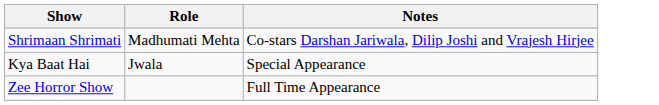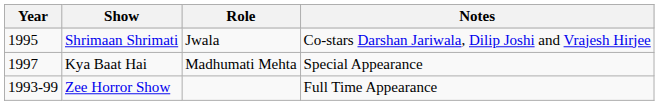 <table class="wikitable sortable">
 <tr style="background:#ccc; text-align:center;">
+<th>Year</th>
 <th>Show</th>
 <th>Role</th>
 <th>Notes</th>
 </tr>
 <tr>
+<td>1995</td>
 <td><a href='#'>Shrimaan Shrimati</a></td>
-<td>Madhumati Mehta</td>
+<td>Jwala</td>
 <td>Co-stars <a href='#'>Darshan Jariwala</a>, <a href='#'>Dilip Joshi</a> and <a href='#'>Vrajesh Hirjee</a></td>
 </tr>
 <tr>
+<td>1997</td>
 <td>Kya Baat Hai</td>
-<td>Jwala</td>
+<td>Madhumati Mehta</td>
 <td>Special Appearance</td>
 </tr>
 <tr>
+<td>1993-99</td>
 <td><a href='#'>Zee Horror Show</a></td>
 <td></td>
 <td>Full Time Appearance</td>
 </tr>
 </table>
